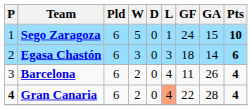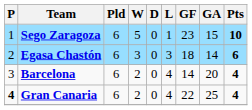 <table class="wikitable sortable" style="text-align: center;">
 <tr>
 <th align="center">P</th>
 <th align="center">Team</th>
 <th align="center">Pld</th>
 <th align="center">W</th>
 <th align="center">D</th>
 <th align="center">L</th>
 <th align="center">GF</th>
 <th align="center">GA</th>
 <th align="center">Pts</th>
 </tr>
 <tr ! style="background:#97DEFF;">
 <td>1</td>
 <td align="left"><strong><a href='#'>Sego Zaragoza</a></strong></td>
 <td>6</td>
 <td>5</td>
 <td>0</td>
 <td>1</td>
-<td>24</td>
+<td>23</td>
 <td>15</td>
 <td><strong>10</strong></td>
 </tr>
 <tr ! style="background:#97DEFF;">
 <td>2</td>
 <td align="left"><strong><a href='#'>Egasa Chastón</a></strong></td>
 <td>6</td>
 <td>3</td>
 <td>0</td>
 <td>3</td>
 <td>18</td>
 <td>14</td>
 <td><strong>6</strong></td>
 </tr>
 <tr>
 <td>3</td>
 <td align="left"><strong><a href='#'>Barcelona</a></strong></td>
 <td>6</td>
 <td>2</td>
 <td>0</td>
 <td>4</td>
-<td>11</td>
-<td>26</td>
+<td>14</td>
+<td>20</td>
 <td><strong>4</strong></td>
 </tr>
 <tr>
 <td><strong>4</strong></td>
 <td align="left"><strong><a href='#'>Gran Canaria</a></strong></td>
 <td>6</td>
 <td>2</td>
 <td>0</td>
-<td style="background: lightsalmon;">4</td>
+<td>4</td>
 <td>22</td>
-<td>28</td>
+<td>25</td>
 <td><strong>4</strong></td>
 </tr>
 <tr>
 </tr>
 </table>
